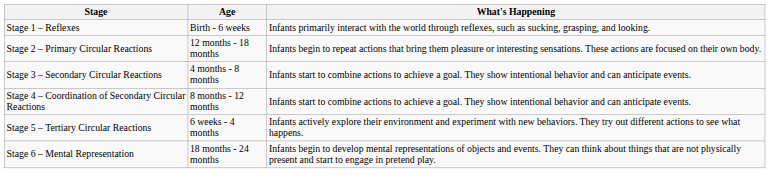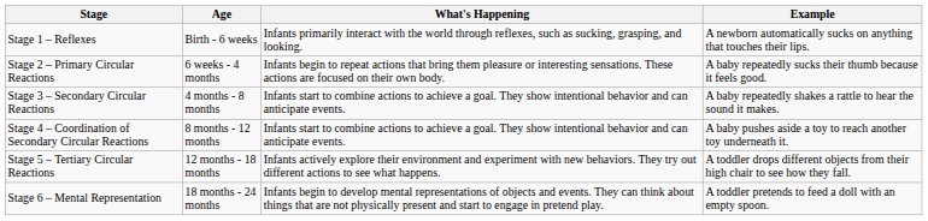 <table class="wikitable">
 <tr>
 <th>Stage</th>
 <th>Age</th>
 <th>What's Happening</th>
+<th>Example</th>
 </tr>
 <tr>
 <td>Stage 1 – Reflexes</td>
 <td>Birth - 6 weeks</td>
 <td>Infants primarily interact with the world through reflexes, such as sucking, grasping, and looking.</td>
+<td>A newborn automatically sucks on anything that touches their lips.</td>
 </tr>
 <tr>
 <td>Stage 2 – Primary Circular Reactions</td>
-<td>12 months - 18 months</td>
+<td>6 weeks - 4 months</td>
 <td>Infants begin to repeat actions that bring them pleasure or interesting sensations. These actions are focused on their own body.</td>
+<td>A baby repeatedly sucks their thumb because it feels good.</td>
 </tr>
 <tr>
 <td>Stage 3 – Secondary Circular Reactions</td>
 <td>4 months - 8 months</td>
 <td>Infants start to combine actions to achieve a goal. They show intentional behavior and can anticipate events.</td>
+<td>A baby repeatedly shakes a rattle to hear the sound it makes.</td>
 </tr>
 <tr>
 <td>Stage 4 – Coordination of Secondary Circular Reactions</td>
 <td>8 months - 12 months</td>
 <td>Infants start to combine actions to achieve a goal. They show intentional behavior and can anticipate events.</td>
+<td>A baby pushes aside a toy to reach another toy underneath it.</td>
 </tr>
 <tr>
 <td>Stage 5 – Tertiary Circular Reactions</td>
-<td>6 weeks - 4 months</td>
+<td>12 months - 18 months</td>
 <td>Infants actively explore their environment and experiment with new behaviors. They try out different actions to see what happens.</td>
+<td>A toddler drops different objects from their high chair to see how they fall.</td>
 </tr>
 <tr>
 <td>Stage 6 – Mental Representation</td>
 <td>18 months - 24 months</td>
 <td>Infants begin to develop mental representations of objects and events. They can think about things that are not physically present and start to engage in pretend play.</td>
+<td>A toddler pretends to feed a doll with an empty spoon.</td>
 </tr>
 </table>
